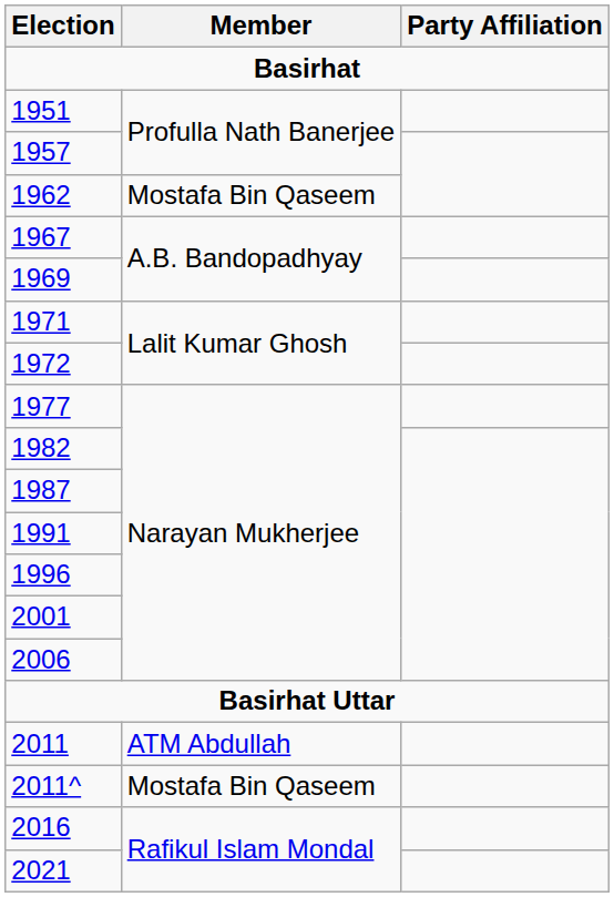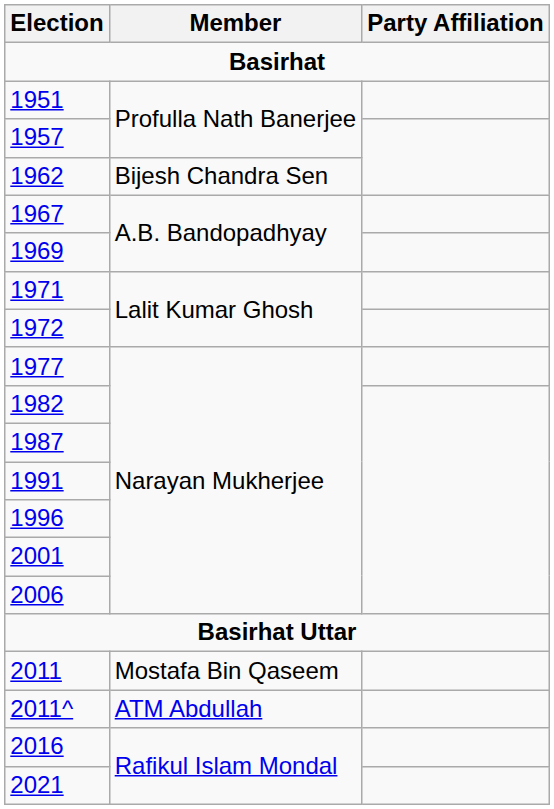 <table class="wikitable sortable"ìÍĦĤĠčw>
 <tr>
 <th>Election</th>
 <th>Member</th>
 <th colspan=2>Party Affiliation</th>
 </tr>
 <tr>
 <td colspan="4" align=center><strong>Basirhat</strong></td>
 </tr>
 <tr>
 <td><a href='#'>1951</a></td>
 <td rowspan=2>Profulla Nath Banerjee</td>
 <td></td>
 </tr>
 <tr>
 <td><a href='#'>1957</a></td>
 </tr>
 <tr>
 <td><a href='#'>1962</a></td>
-<td>Mostafa Bin Qaseem</td>
+<td>Bijesh Chandra Sen</td>
 </tr>
 <tr>
 <td><a href='#'>1967</a></td>
 <td rowspan=2>A.B. Bandopadhyay</td>
 <td></td>
 </tr>
 <tr>
 <td><a href='#'>1969</a></td>
 </tr>
 <tr>
 <td><a href='#'>1971</a></td>
 <td rowspan=2>Lalit Kumar Ghosh</td>
 <td></td>
 </tr>
 <tr>
 <td><a href='#'>1972</a></td>
 </tr>
 <tr>
 <td><a href='#'>1977</a></td>
 <td rowspan=7>Narayan Mukherjee</td>
 <td></td>
 </tr>
 <tr>
 <td><a href='#'>1982</a></td>
 </tr>
 <tr>
 <td><a href='#'>1987</a></td>
 </tr>
 <tr>
 <td><a href='#'>1991</a></td>
 </tr>
 <tr>
 <td><a href='#'>1996</a></td>
 </tr>
 <tr>
 <td><a href='#'>2001</a></td>
 </tr>
 <tr>
 <td><a href='#'>2006</a></td>
 </tr>
 <tr>
 <td colspan="4" align=center><strong>Basirhat Uttar</strong></td>
 </tr>
 <tr>
 <td><a href='#'>2011</a></td>
-<td><a href='#'>ATM Abdullah</a></td>
+<td>Mostafa Bin Qaseem</td>
 <td></td>
 </tr>
 <tr>
 <td><a href='#'>2011^</a></td>
-<td>Mostafa Bin Qaseem</td>
+<td><a href='#'>ATM Abdullah</a></td>
 <td></td>
 </tr>
 <tr>
 <td><a href='#'>2016</a></td>
 <td rowspan=2><a href='#'>Rafikul Islam Mondal</a></td>
 <td></td>
 </tr>
 <tr>
 <td><a href='#'>2021</a></td>
 <td></td>
 </tr>
 </table>
